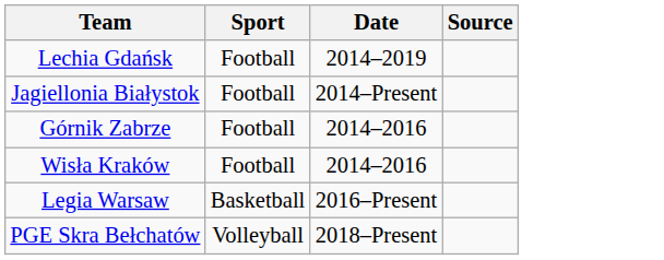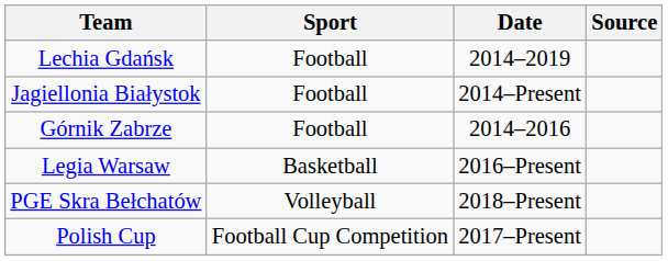 <table class="wikitable" style="text-align: center">
 <tr>
 <th>Team</th>
 <th>Sport</th>
 <th>Date</th>
 <th>Source</th>
 </tr>
 <tr>
 <td><a href='#'>Lechia Gdańsk</a></td>
 <td>Football</td>
 <td>2014–2019</td>
 <td></td>
 </tr>
 <tr>
 <td><a href='#'>Jagiellonia Białystok</a></td>
 <td>Football</td>
 <td>2014–Present</td>
 <td></td>
 </tr>
 <tr>
 <td><a href='#'>Górnik Zabrze</a></td>
 <td>Football</td>
 <td>2014–2016</td>
 <td></td>
 </tr>
 <tr>
-<td><a href='#'>Wisła Kraków</a></td>
-<td>Football</td>
-<td>2014–2016</td>
-<td></td>
-</tr>
-<tr>
 <td><a href='#'>Legia Warsaw</a></td>
 <td>Basketball</td>
 <td>2016–Present</td>
 <td></td>
 </tr>
 <tr>
 <td><a href='#'>PGE Skra Bełchatów</a></td>
 <td>Volleyball</td>
 <td>2018–Present</td>
 <td></td>
 </tr>
+<tr>
+<td><a href='#'>Polish Cup</a></td>
+<td>Football Cup Competition</td>
+<td>2017–Present</td>
+<td></td>
+</tr>
 </table>
